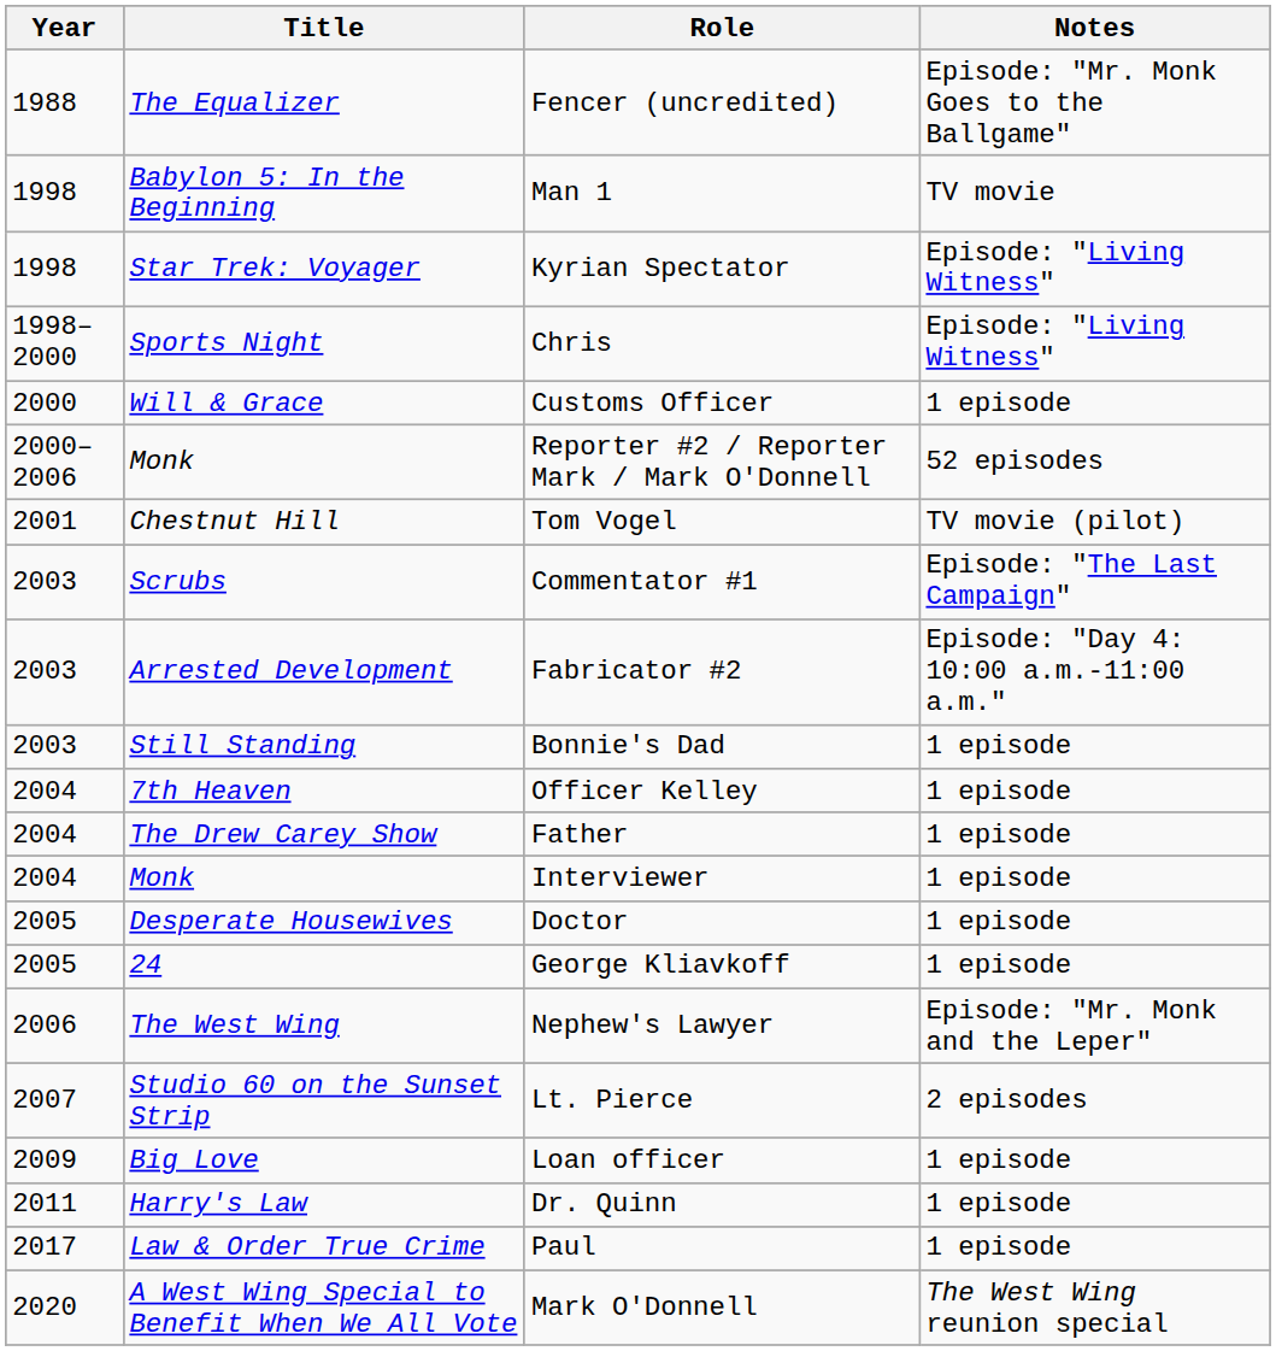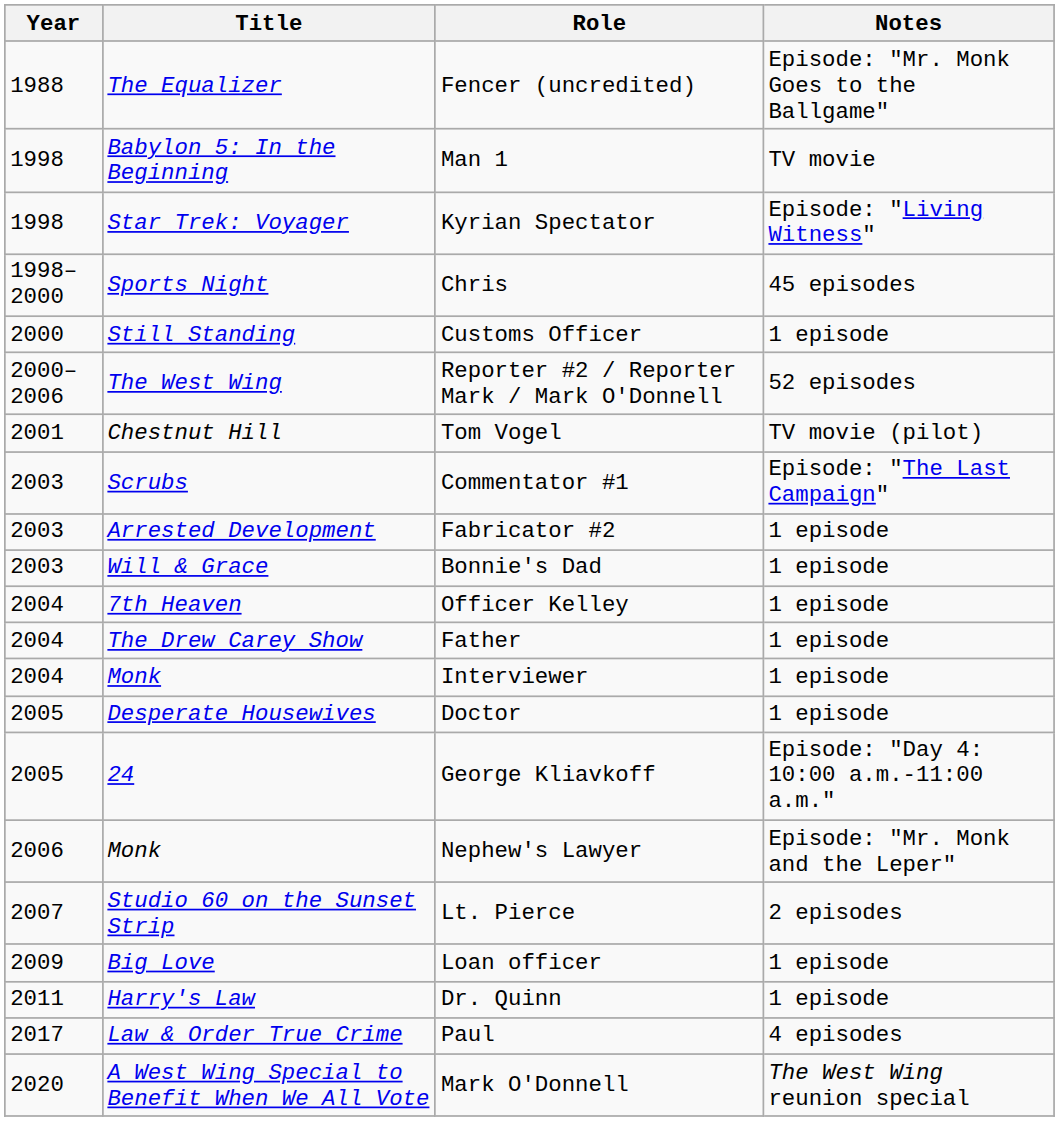 <table class="wikitable sortable">
 <tr>
 <th>Year</th>
 <th>Title</th>
 <th>Role</th>
 <th>Notes</th>
 </tr>
 <tr>
 <td>1988</td>
 <td><em><a href='#'>The Equalizer</a></em></td>
 <td>Fencer (uncredited)</td>
 <td>Episode: "Mr. Monk Goes to the Ballgame" </td>
 </tr>
 <tr>
 <td>1998</td>
 <td><em><a href='#'>Babylon 5: In the Beginning</a></em></td>
 <td>Man 1</td>
 <td>TV movie</td>
 </tr>
 <tr>
 <td>1998</td>
 <td><em><a href='#'>Star Trek: Voyager</a></em></td>
 <td>Kyrian Spectator</td>
 <td>Episode: "<a href='#'>Living Witness</a>"</td>
 </tr>
 <tr>
 <td>1998–2000</td>
 <td><em><a href='#'>Sports Night</a></em></td>
 <td>Chris</td>
-<td>Episode: "<a href='#'>Living Witness</a>"</td>
+<td>45 episodes</td>
 </tr>
 <tr>
 <td>2000</td>
-<td><em><a href='#'>Will & Grace</a></em></td>
+<td><em><a href='#'>Still Standing</a></em></td>
 <td>Customs Officer</td>
 <td>1 episode</td>
 </tr>
 <tr>
 <td>2000–2006</td>
-<td><em>Monk</em></td>
+<td><em><a href='#'>The West Wing</a></em></td>
 <td>Reporter #2 / Reporter Mark / Mark O'Donnell</td>
 <td>52 episodes</td>
 </tr>
 <tr>
 <td>2001</td>
 <td><em>Chestnut Hill</em></td>
 <td>Tom Vogel</td>
 <td>TV movie (pilot)</td>
 </tr>
 <tr>
 <td>2003</td>
 <td><em><a href='#'>Scrubs</a></em></td>
 <td>Commentator #1</td>
 <td>Episode: "<a href='#'>The Last Campaign</a>"</td>
 </tr>
 <tr>
 <td>2003</td>
 <td><em><a href='#'>Arrested Development</a></em></td>
 <td>Fabricator #2</td>
-<td>Episode: "Day 4: 10:00 a.m.-11:00 a.m." </td>
+<td>1 episode</td>
 </tr>
 <tr>
 <td>2003</td>
-<td><em><a href='#'>Still Standing</a></em></td>
+<td><em><a href='#'>Will & Grace</a></em></td>
 <td>Bonnie's Dad</td>
 <td>1 episode</td>
 </tr>
 <tr>
 <td>2004</td>
 <td><em><a href='#'>7th Heaven</a></em></td>
 <td>Officer Kelley</td>
 <td>1 episode</td>
 </tr>
 <tr>
 <td>2004</td>
 <td><em><a href='#'>The Drew Carey Show</a></em></td>
 <td>Father</td>
 <td>1 episode</td>
 </tr>
 <tr>
 <td>2004</td>
 <td><em><a href='#'>Monk</a></em></td>
 <td>Interviewer</td>
 <td>1 episode</td>
 </tr>
 <tr>
 <td>2005</td>
 <td><em><a href='#'>Desperate Housewives</a></em></td>
 <td>Doctor</td>
 <td>1 episode</td>
 </tr>
 <tr>
 <td>2005</td>
 <td><em><a href='#'>24</a></em></td>
 <td>George Kliavkoff</td>
-<td>1 episode</td>
+<td>Episode: "Day 4: 10:00 a.m.-11:00 a.m." </td>
 </tr>
 <tr>
 <td>2006</td>
-<td><em><a href='#'>The West Wing</a></em></td>
+<td><em>Monk</em></td>
 <td>Nephew's Lawyer</td>
 <td>Episode: "Mr. Monk and the Leper" </td>
 </tr>
 <tr>
 <td>2007</td>
 <td><em><a href='#'>Studio 60 on the Sunset Strip</a></em></td>
 <td>Lt. Pierce</td>
 <td>2 episodes</td>
 </tr>
 <tr>
 <td>2009</td>
 <td><em><a href='#'>Big Love</a></em></td>
 <td>Loan officer</td>
 <td>1 episode</td>
 </tr>
 <tr>
 <td>2011</td>
 <td><em><a href='#'>Harry's Law</a></em></td>
 <td>Dr. Quinn</td>
 <td>1 episode</td>
 </tr>
 <tr>
 <td>2017</td>
 <td><em><a href='#'>Law & Order True Crime</a></em></td>
 <td>Paul</td>
-<td>1 episode</td>
+<td>4 episodes</td>
 </tr>
 <tr>
 <td>2020</td>
 <td><em><a href='#'>A West Wing Special to Benefit When We All Vote</a></em></td>
 <td>Mark O'Donnell</td>
 <td><em>The West Wing</em> reunion special</td>
 </tr>
 </table>
